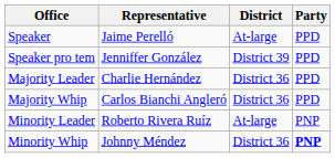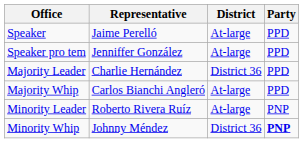 <table class=wikitable>
 <tr>
 <th>Office</th>
 <th>Representative</th>
 <th>District</th>
 <th>Party</th>
 </tr>
 <tr>
 <td><a href='#'>Speaker</a></td>
 <td><a href='#'>Jaime Perelló</a></td>
 <td><a href='#'>At-large</a></td>
 <td><a href='#'>PPD</a></td>
 </tr>
 <tr>
 <td><a href='#'>Speaker pro tem</a></td>
 <td><a href='#'>Jenniffer González</a></td>
-<td><a href='#'>District 39</a></td>
+<td><a href='#'>At-large</a></td>
 <td><a href='#'>PPD</a></td>
 </tr>
 <tr>
 <td><a href='#'>Majority Leader</a></td>
 <td><a href='#'>Charlie Hernández</a></td>
 <td><a href='#'>District 36</a></td>
 <td><a href='#'>PPD</a></td>
 </tr>
 <tr>
 <td><a href='#'>Majority Whip</a></td>
 <td><a href='#'>Carlos Bianchi Angleró</a></td>
-<td><a href='#'>District 36</a></td>
+<td><a href='#'>At-large</a></td>
 <td><a href='#'>PPD</a></td>
 </tr>
 <tr>
 <td><a href='#'>Minority Leader</a></td>
 <td><a href='#'>Roberto Rivera Ruíz</a></td>
 <td><a href='#'>At-large</a></td>
 <td><a href='#'>PNP</a></td>
 </tr>
 <tr>
 <td><a href='#'>Minority Whip</a></td>
 <td><a href='#'>Johnny Méndez</a></td>
 <td><a href='#'>District 36</a></td>
 <td><strong><a href='#'>PNP</a></strong></td>
 </tr>
 </table>
